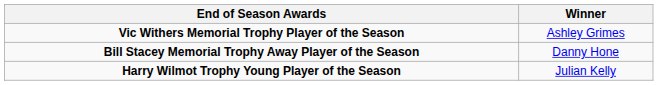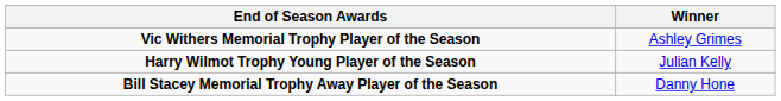 <table class="wikitable" style="text-align:center; font-size:95%;width:65%; text-align:left">
 <tr>
 <th><strong>End of Season Awards</strong></th>
 <th><strong>Winner</strong></th>
 </tr>
 <tr --->
 <td align="center"><strong>Vic Withers Memorial Trophy Player of the Season</strong></td>
 <td align="center"><a href='#'>Ashley Grimes</a></td>
 </tr>
 <tr --->
+<td align="center"><strong>Harry Wilmot Trophy Young Player of the Season</strong></td>
+<td align="center"><a href='#'>Julian Kelly</a></td>
+</tr>
+<tr --->
 <td align="center"><strong>Bill Stacey Memorial Trophy Away Player of the Season</strong></td>
 <td align="center"><a href='#'>Danny Hone</a></td>
 </tr>
-<tr --->
-<td align="center"><strong>Harry Wilmot Trophy Young Player of the Season</strong></td>
-<td align="center"><a href='#'>Julian Kelly</a></td>
-</tr>
 </table>
